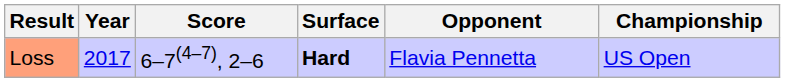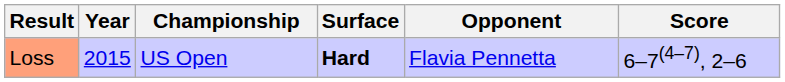 <table class="sortable wikitable">
 <tr>
 <th>Result</th>
 <th>Year</th>
-<th style="width:115px"  class="unsortable">Score</th>
+<th style="width:130px">Championship</th>
 <th>Surface</th>
 <th style="width:155px">Opponent</th>
-<th style="width:130px">Championship</th>
+<th style="width:115px"  class="unsortable">Score</th>
 </tr>
 <tr style="background:#ccf;">
 <td style="background:#ffa07a;">Loss</td>
-<td><a href='#'>2017</a></td>
-<td>6–7<sup>(4–7)</sup>, 2–6</td>
+<td><a href='#'>2015</a></td>
+<td><a href='#'>US Open</a></td>
 <td><strong>Hard</strong></td>
 <td> <a href='#'>Flavia Pennetta</a></td>
-<td><a href='#'>US Open</a></td>
+<td>6–7<sup>(4–7)</sup>, 2–6</td>
 </tr>
 </table>
